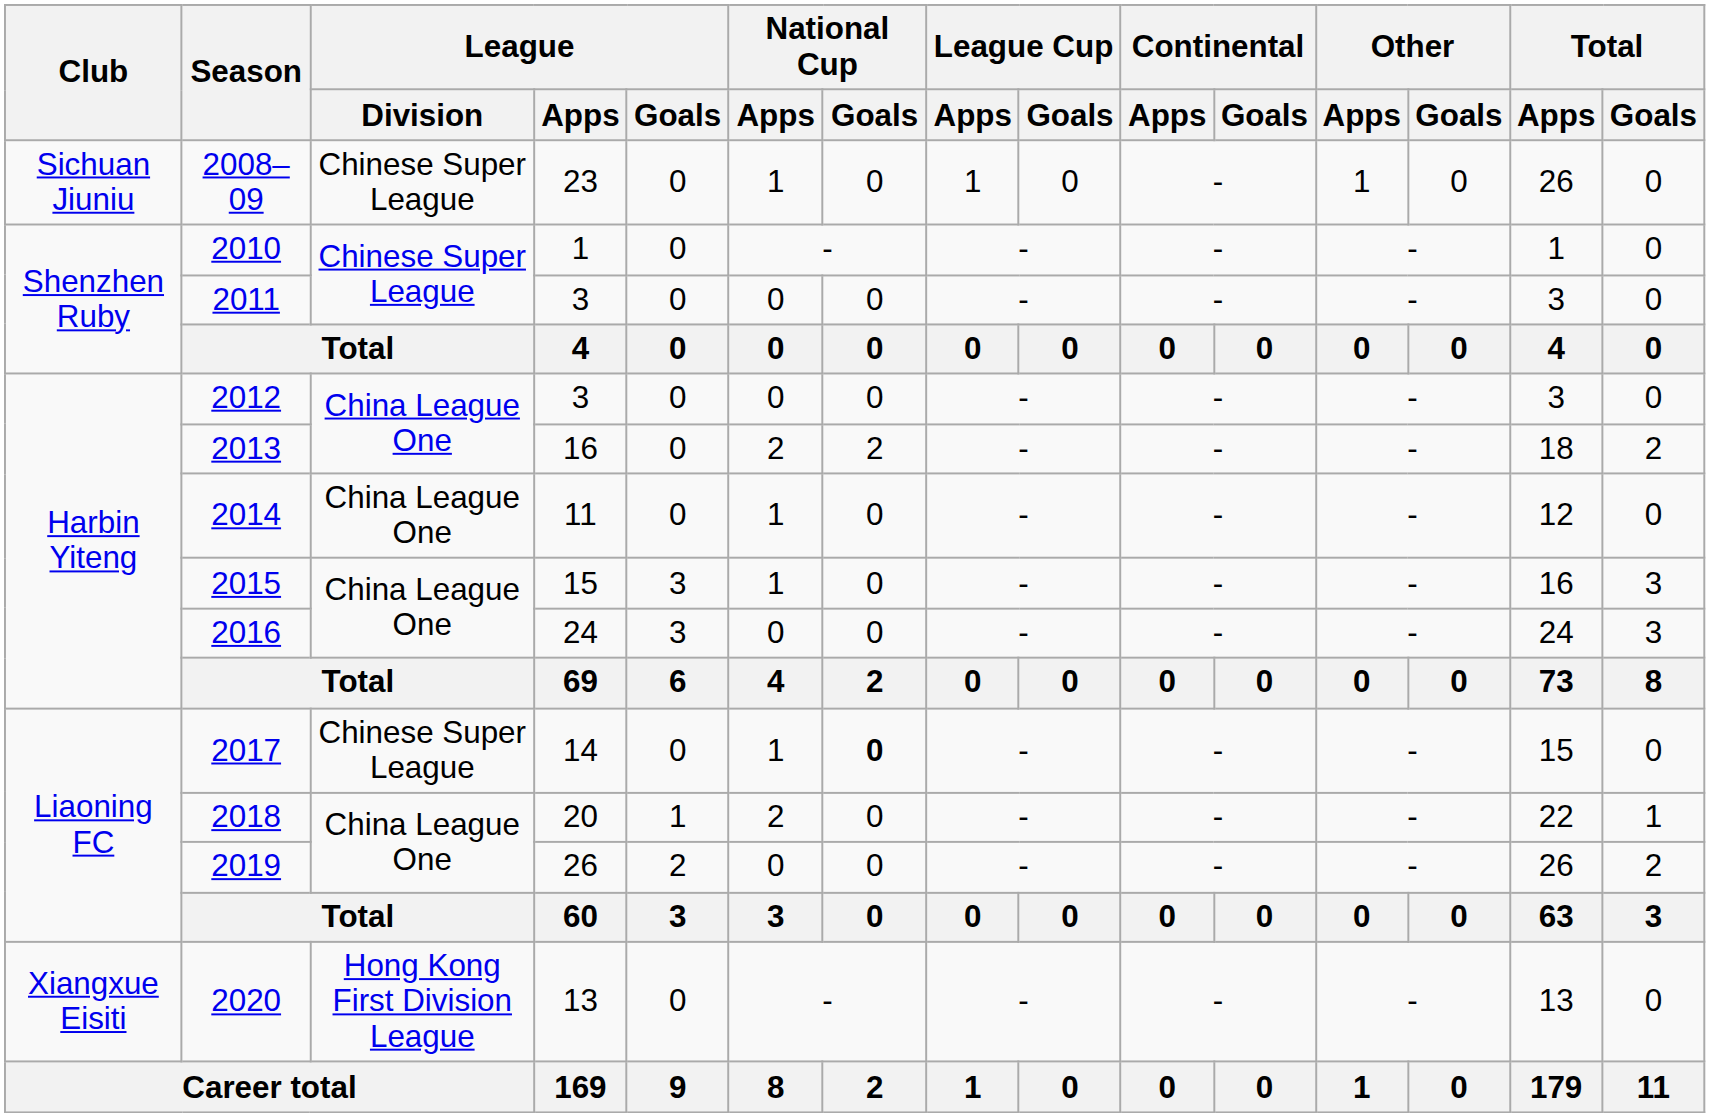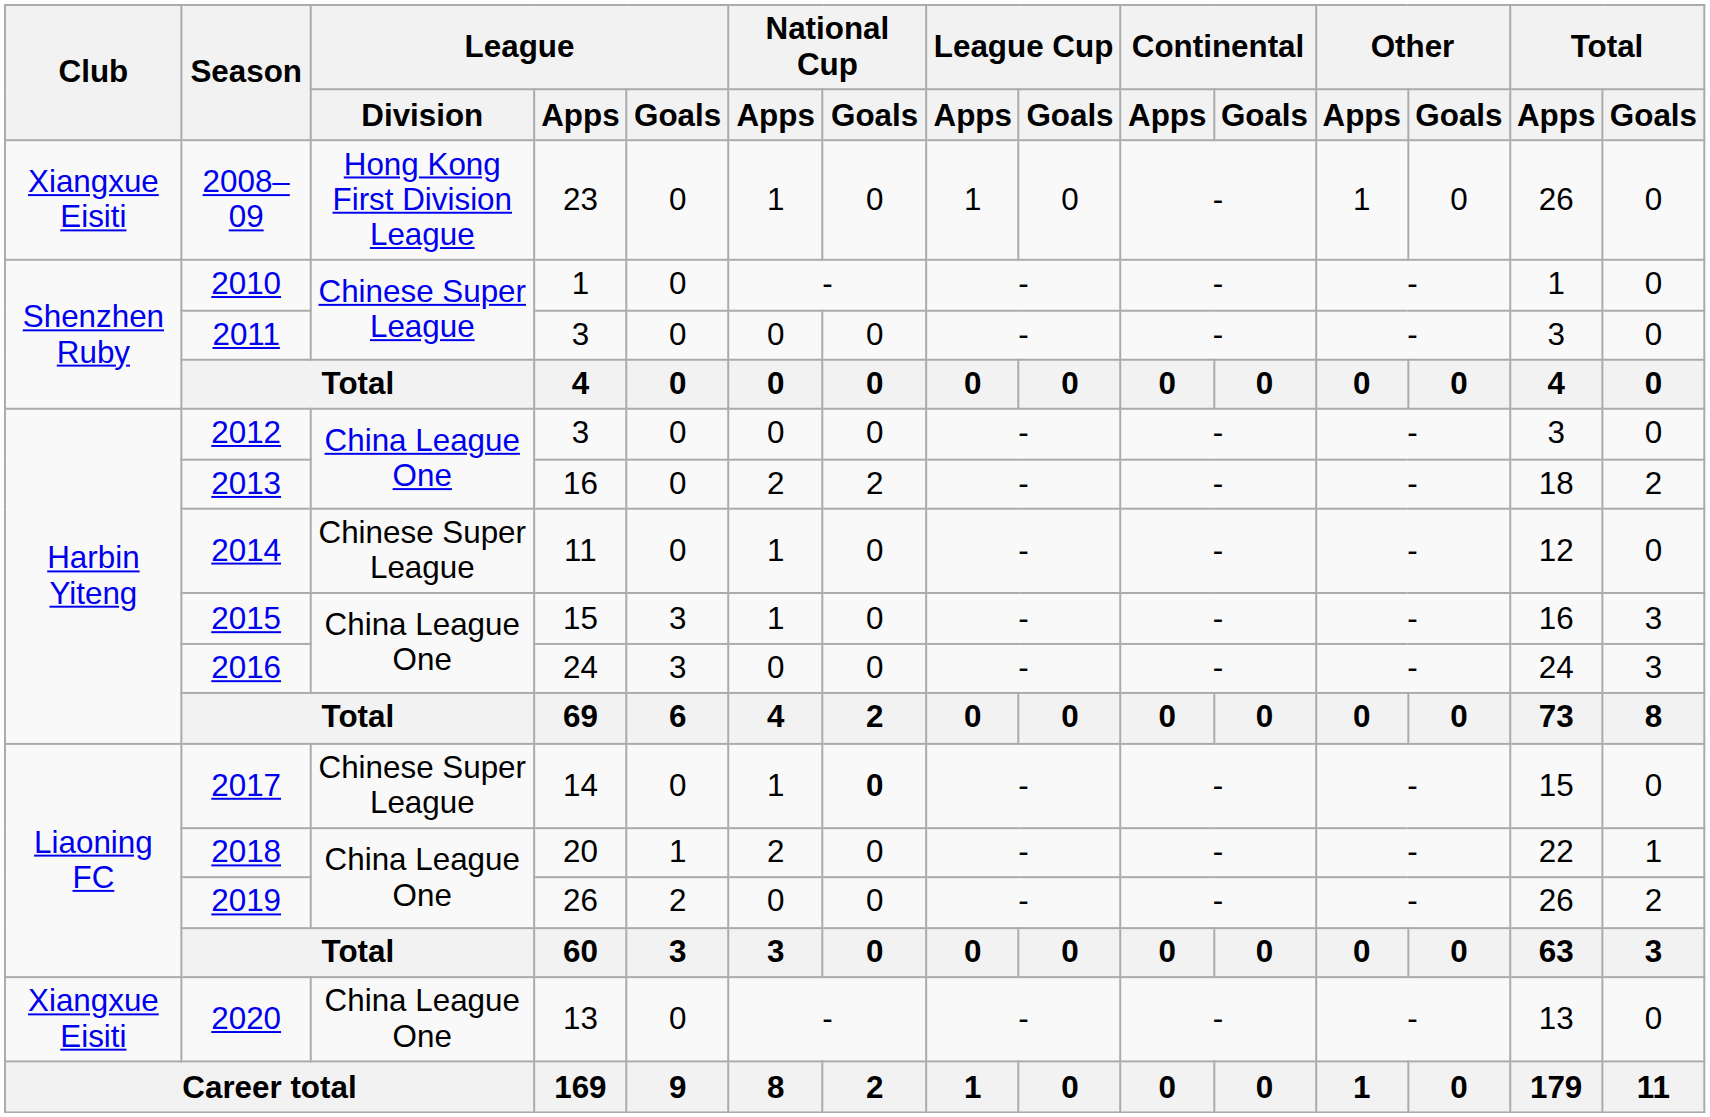 <table class="wikitable" style="text-align: center">
 <tr>
 <th rowspan="2">Club</th>
 <th rowspan="2">Season</th>
 <th colspan="3">League</th>
 <th colspan="2">National Cup</th>
 <th colspan="2">League Cup</th>
 <th colspan="2">Continental</th>
 <th colspan="2">Other</th>
 <th colspan="2">Total</th>
 </tr>
 <tr>
 <th>Division</th>
 <th>Apps</th>
 <th>Goals</th>
 <th>Apps</th>
 <th>Goals</th>
 <th>Apps</th>
 <th>Goals</th>
 <th>Apps</th>
 <th>Goals</th>
 <th>Apps</th>
 <th>Goals</th>
 <th>Apps</th>
 <th>Goals</th>
 </tr>
 <tr>
-<td><a href='#'>Sichuan Jiuniu</a></td>
+<td><a href='#'>Xiangxue Eisiti</a></td>
 <td><a href='#'>2008–09</a></td>
-<td>Chinese Super League</td>
+<td><a href='#'>Hong Kong First Division League</a></td>
 <td>23</td>
 <td>0</td>
 <td>1</td>
 <td>0</td>
 <td>1</td>
 <td>0</td>
 <td colspan="2">-</td>
 <td>1</td>
 <td>0</td>
 <td>26</td>
 <td>0</td>
 </tr>
 <tr>
 <td rowspan=3><a href='#'>Shenzhen Ruby</a></td>
 <td><a href='#'>2010</a></td>
 <td rowspan="2"><a href='#'>Chinese Super League</a></td>
 <td>1</td>
 <td>0</td>
 <td colspan="2">-</td>
 <td colspan="2">-</td>
 <td colspan="2">-</td>
 <td colspan="2">-</td>
 <td>1</td>
 <td>0</td>
 </tr>
 <tr>
 <td><a href='#'>2011</a></td>
 <td>3</td>
 <td>0</td>
 <td>0</td>
 <td>0</td>
 <td colspan="2">-</td>
 <td colspan="2">-</td>
 <td colspan="2">-</td>
 <td>3</td>
 <td>0</td>
 </tr>
 <tr>
 <th colspan="2"><strong>Total</strong></th>
 <th>4</th>
 <th>0</th>
 <th>0</th>
 <th>0</th>
 <th>0</th>
 <th>0</th>
 <th>0</th>
 <th>0</th>
 <th>0</th>
 <th>0</th>
 <th>4</th>
 <th>0</th>
 </tr>
 <tr>
 <td rowspan=6><a href='#'>Harbin Yiteng</a></td>
 <td><a href='#'>2012</a></td>
 <td rowspan="2"><a href='#'>China League One</a></td>
 <td>3</td>
 <td>0</td>
 <td>0</td>
 <td>0</td>
 <td colspan="2">-</td>
 <td colspan="2">-</td>
 <td colspan="2">-</td>
 <td>3</td>
 <td>0</td>
 </tr>
 <tr>
 <td><a href='#'>2013</a></td>
 <td>16</td>
 <td>0</td>
 <td>2</td>
 <td>2</td>
 <td colspan="2">-</td>
 <td colspan="2">-</td>
 <td colspan="2">-</td>
 <td>18</td>
 <td>2</td>
 </tr>
 <tr>
 <td><a href='#'>2014</a></td>
-<td>China League One</td>
+<td>Chinese Super League</td>
 <td>11</td>
 <td>0</td>
 <td>1</td>
 <td>0</td>
 <td colspan="2">-</td>
 <td colspan="2">-</td>
 <td colspan="2">-</td>
 <td>12</td>
 <td>0</td>
 </tr>
 <tr>
 <td><a href='#'>2015</a></td>
 <td rowspan="2">China League One</td>
 <td>15</td>
 <td>3</td>
 <td>1</td>
 <td>0</td>
 <td colspan="2">-</td>
 <td colspan="2">-</td>
 <td colspan="2">-</td>
 <td>16</td>
 <td>3</td>
 </tr>
 <tr>
 <td><a href='#'>2016</a></td>
 <td>24</td>
 <td>3</td>
 <td>0</td>
 <td>0</td>
 <td colspan="2">-</td>
 <td colspan="2">-</td>
 <td colspan="2">-</td>
 <td>24</td>
 <td>3</td>
 </tr>
 <tr>
 <th colspan="2"><strong>Total</strong></th>
 <th>69</th>
 <th>6</th>
 <th>4</th>
 <th>2</th>
 <th>0</th>
 <th>0</th>
 <th>0</th>
 <th>0</th>
 <th>0</th>
 <th>0</th>
 <th>73</th>
 <th>8</th>
 </tr>
 <tr>
 <td rowspan=4><a href='#'>Liaoning FC</a></td>
 <td><a href='#'>2017</a></td>
 <td>Chinese Super League</td>
 <td>14</td>
 <td>0</td>
 <td>1</td>
 <td><strong>0</strong></td>
 <td colspan="2">-</td>
 <td colspan="2">-</td>
 <td colspan="2">-</td>
 <td>15</td>
 <td>0</td>
 </tr>
 <tr>
 <td><a href='#'>2018</a></td>
 <td rowspan="2">China League One</td>
 <td>20</td>
 <td>1</td>
 <td>2</td>
 <td>0</td>
 <td colspan="2">-</td>
 <td colspan="2">-</td>
 <td colspan="2">-</td>
 <td>22</td>
 <td>1</td>
 </tr>
 <tr>
 <td><a href='#'>2019</a></td>
 <td>26</td>
 <td>2</td>
 <td>0</td>
 <td>0</td>
 <td colspan="2">-</td>
 <td colspan="2">-</td>
 <td colspan="2">-</td>
 <td>26</td>
 <td>2</td>
 </tr>
 <tr>
 <th colspan="2"><strong>Total</strong></th>
 <th>60</th>
 <th>3</th>
 <th>3</th>
 <th>0</th>
 <th>0</th>
 <th>0</th>
 <th>0</th>
 <th>0</th>
 <th>0</th>
 <th>0</th>
 <th>63</th>
 <th>3</th>
 </tr>
 <tr>
 <td><a href='#'>Xiangxue Eisiti</a></td>
 <td><a href='#'>2020</a></td>
-<td><a href='#'>Hong Kong First Division League</a></td>
+<td>China League One</td>
 <td>13</td>
 <td>0</td>
 <td colspan="2">-</td>
 <td colspan="2">-</td>
 <td colspan="2">-</td>
 <td colspan="2">-</td>
 <td>13</td>
 <td>0</td>
 </tr>
 <tr>
 <th colspan=3>Career total</th>
 <th>169</th>
 <th>9</th>
 <th>8</th>
 <th>2</th>
 <th>1</th>
 <th>0</th>
 <th>0</th>
 <th>0</th>
 <th>1</th>
 <th>0</th>
 <th>179</th>
 <th>11</th>
 </tr>
 </table>
